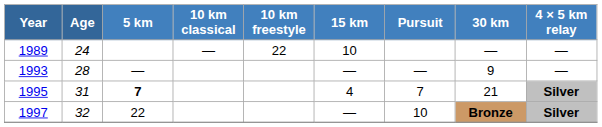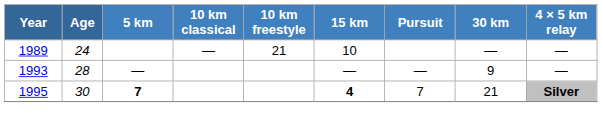 <table class="wikitable" style="font-size:95%; text-align:center; border:grey solid 1px; border-collapse:collapse; background:#ffffff;">
 <tr>
 <th style="background-color:#369; color:white; width:60px;"> Year </th>
 <th style="background-color:#369; color:white; width:40px;"> Age </th>
 <th style="background-color:#4180be; color:white; width:75px;"> 5 km </th>
 <th style="background-color:#4180be; color:white; width:75px;"> 10 km <br> classical </th>
 <th style="background-color:#4180be; color:white; width:75px;"> 10 km <br> freestyle </th>
 <th style="background-color:#4180be; color:white; width:75px;"> 15 km </th>
 <th style="background-color:#4180be; color:white; width:75px;"> Pursuit </th>
 <th style="background-color:#4180be; color:white; width:75px;"> 30 km </th>
 <th style="background-color:#4180be; color:white; width:75px;"> 4 × 5 km <br> relay </th>
 </tr>
 <tr>
 <td><a href='#'>1989</a></td>
 <td><em>24</em></td>
 <td></td>
 <td>—</td>
-<td>22</td>
+<td>21</td>
 <td>10</td>
 <td></td>
 <td>—</td>
 <td>—</td>
 </tr>
 <tr>
 <td><a href='#'>1993</a></td>
 <td><em>28</em></td>
 <td>—</td>
 <td></td>
 <td></td>
 <td>—</td>
 <td>—</td>
 <td>9</td>
 <td>—</td>
 </tr>
 <tr>
 <td><a href='#'>1995</a></td>
-<td><em>31</em></td>
+<td><em>30</em></td>
 <td><strong>7</strong></td>
 <td></td>
 <td></td>
-<td>4</td>
+<td><strong>4</strong></td>
 <td>7</td>
 <td>21</td>
 <td style="background:silver;"><strong>Silver</strong></td>
 </tr>
 <tr>
-<td><a href='#'>1997</a></td>
-<td><em>32</em></td>
-<td>22</td>
-<td></td>
-<td></td>
-<td>—</td>
-<td>10</td>
-<td bgcolor="cc9966"><strong>Bronze</strong></td>
-<td style="background:silver;"><strong>Silver</strong></td>
-</tr>
-<tr>
 </tr>
 </table>
